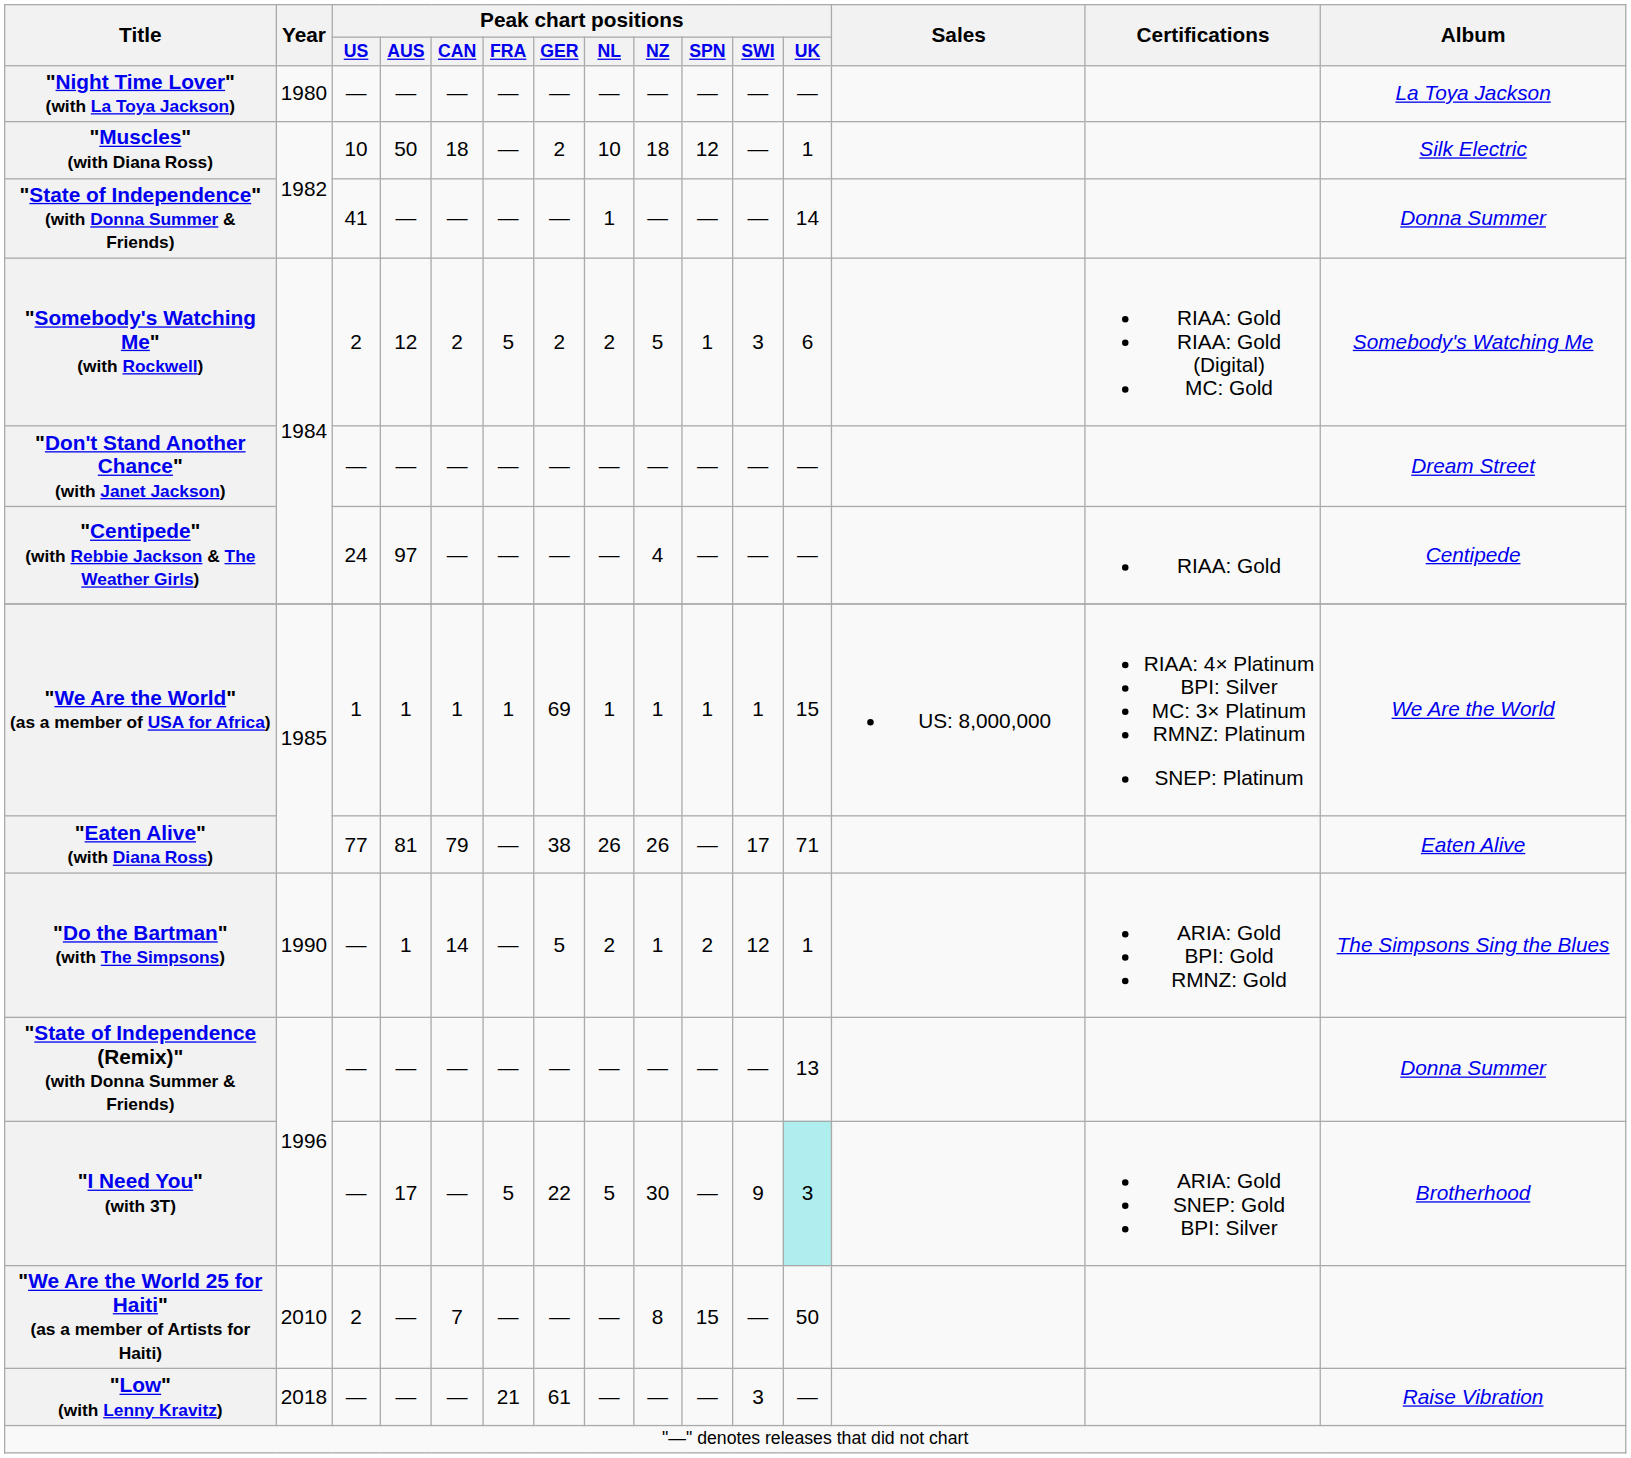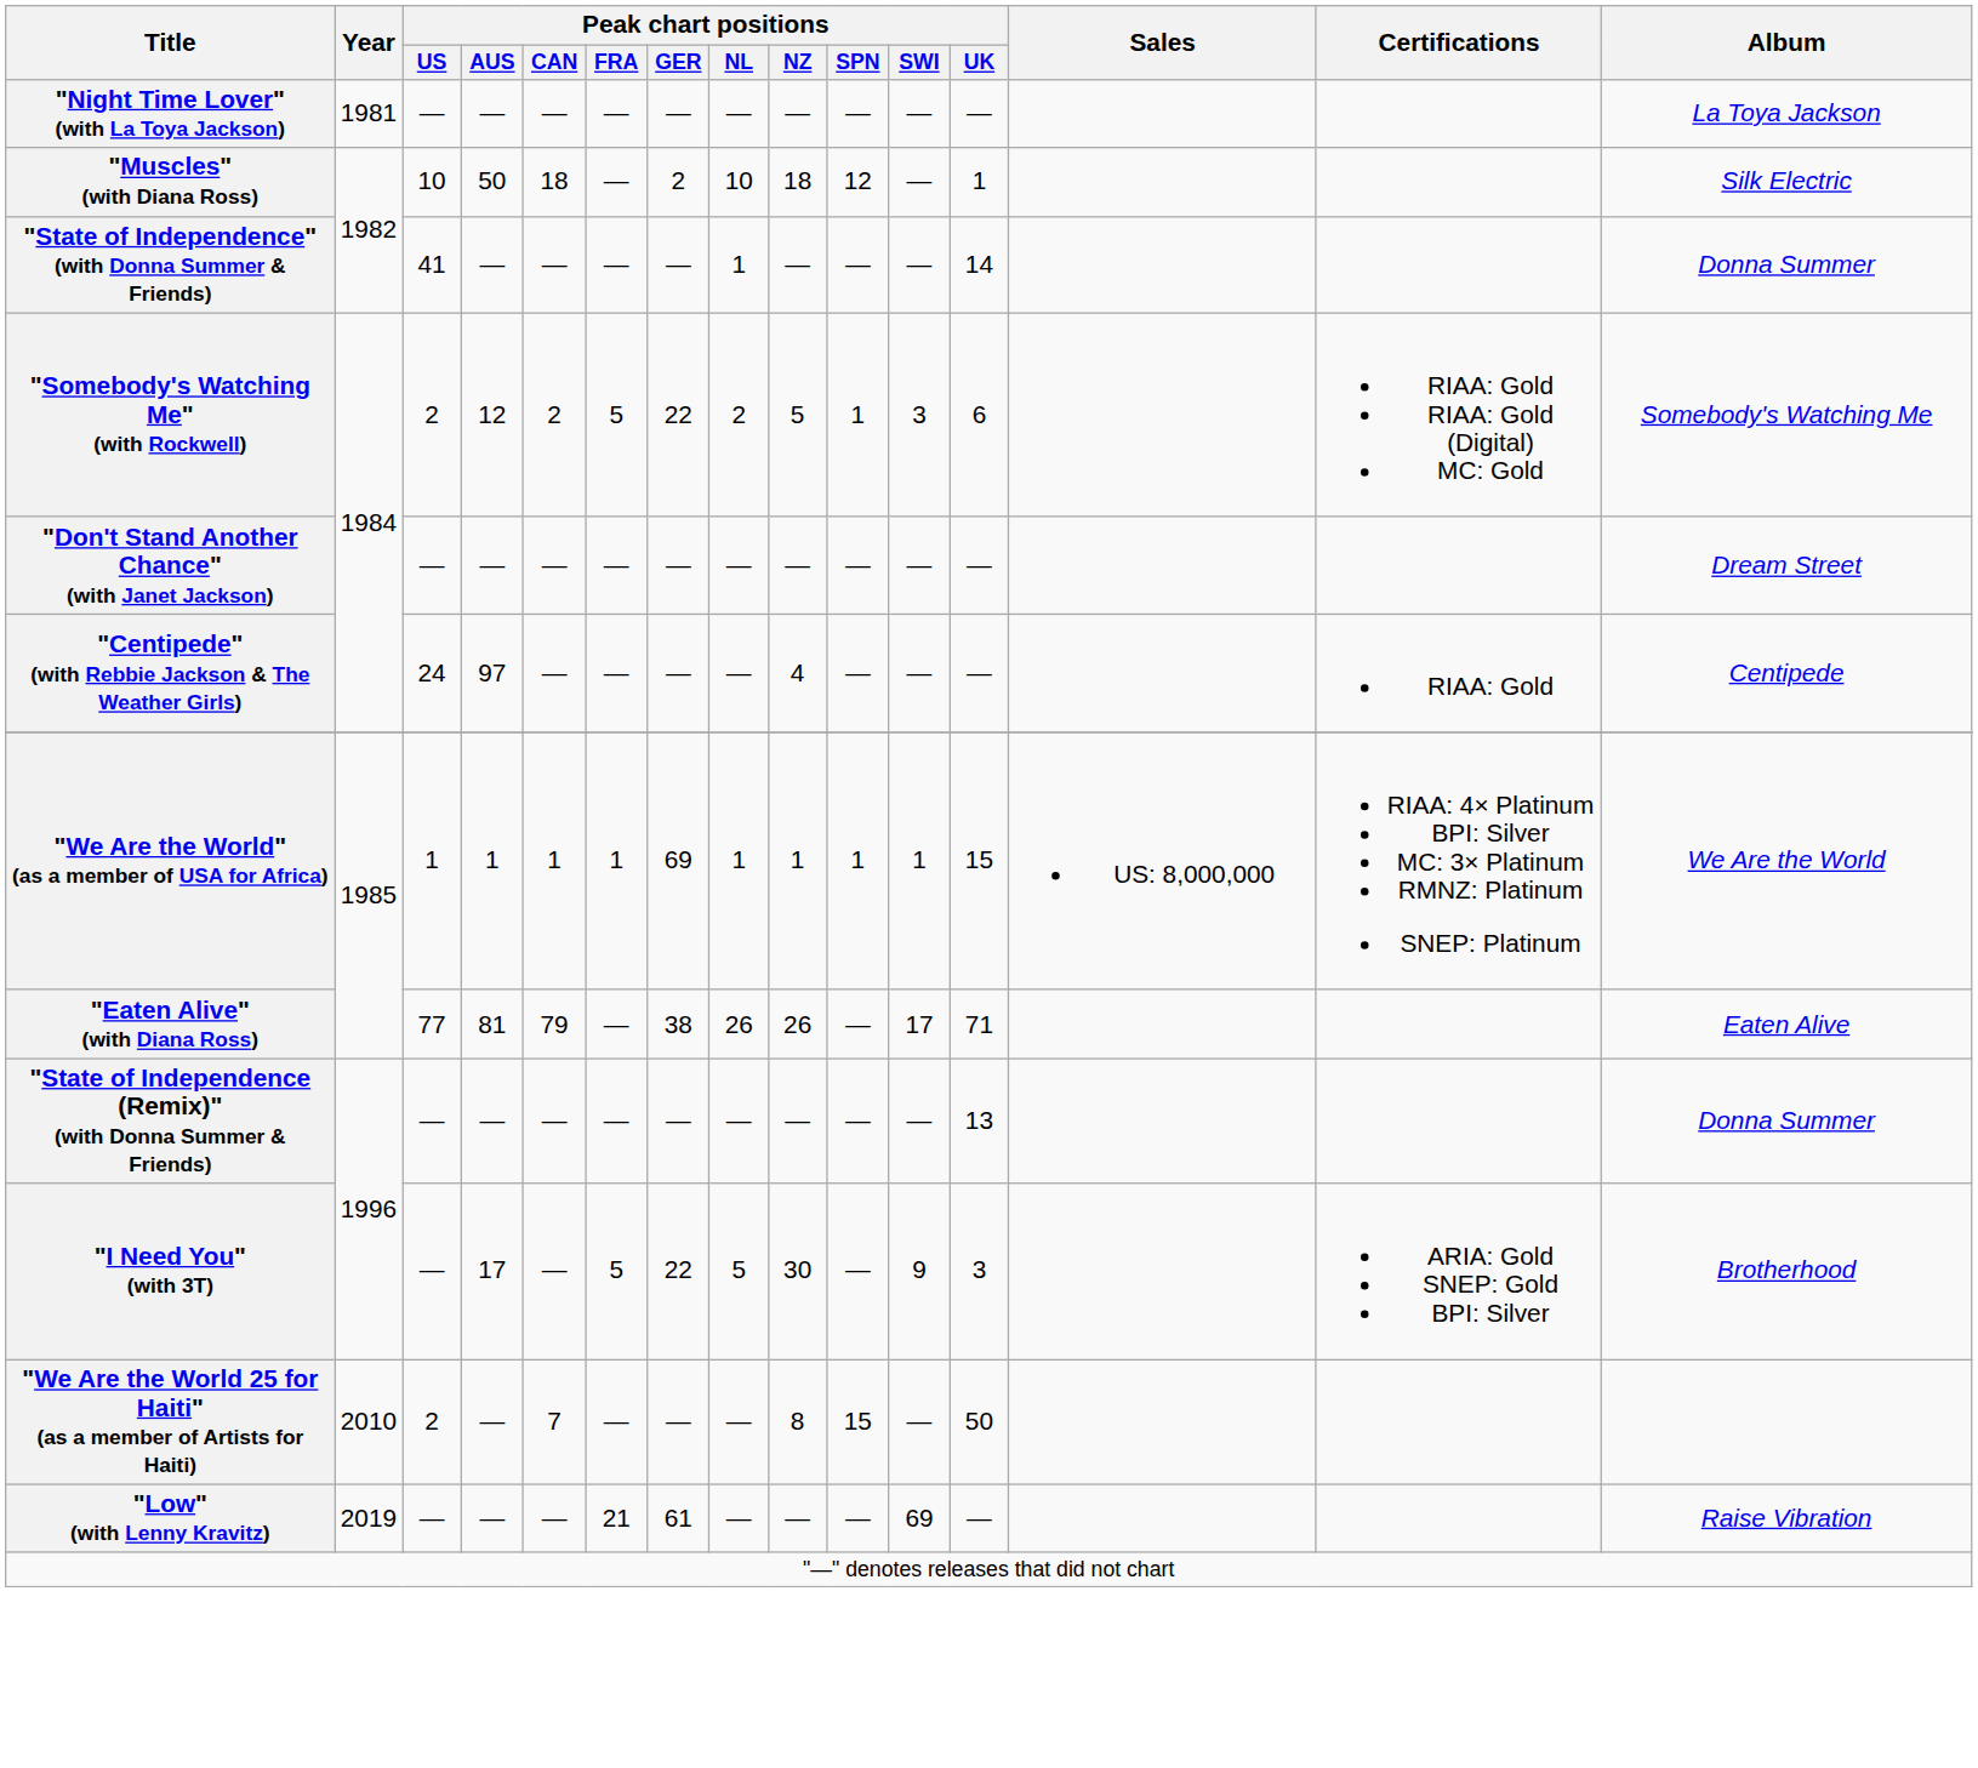 <table class="wikitable plainrowheaders" style="text-align:center;">
 <tr>
 <th scope="col" rowspan="2" style="width:14em;">Title</th>
 <th scope="col" rowspan="2" style="width:1em;">Year</th>
 <th scope="col" colspan="10">Peak chart positions</th>
 <th scope="col" rowspan="2" style="width:13em;">Sales</th>
 <th scope="col" rowspan="2" style="width:12em;">Certifications</th>
 <th scope="col" rowspan="2" style="width:16.5em;">Album</th>
 </tr>
 <tr>
 <th style="width:2.5em; font-size:85%"><a href='#'>US</a><br></th>
 <th style="width:2.5em; font-size:85%"><a href='#'>AUS</a><br></th>
 <th style="width:2.5em; font-size:85%"><a href='#'>CAN</a><br></th>
 <th style="width:2.5em; font-size:85%"><a href='#'>FRA</a><br></th>
 <th style="width:2.5em; font-size:85%"><a href='#'>GER</a><br></th>
 <th style="width:2.5em; font-size:85%"><a href='#'>NL</a><br></th>
 <th style="width:2.5em; font-size:85%"><a href='#'>NZ</a><br></th>
 <th style="width:2.5em; font-size:85%"><a href='#'>SPN</a><br></th>
 <th style="width:2.5em; font-size:85%"><a href='#'>SWI</a><br></th>
 <th style="width:2.5em; font-size:85%"><a href='#'>UK</a><br></th>
 </tr>
 <tr>
 <th scope="row">"<a href='#'>Night Time Lover</a>"<br><small>(with <a href='#'>La Toya Jackson</a>)</small></th>
-<td>1980</td>
+<td>1981</td>
 <td>—</td>
 <td>—</td>
 <td>—</td>
 <td>—</td>
 <td>—</td>
 <td>—</td>
 <td>—</td>
 <td>—</td>
 <td>—</td>
 <td>—</td>
 <td></td>
 <td></td>
 <td><em><a href='#'>La Toya Jackson</a></em></td>
 </tr>
 <tr>
 <th scope="row">"<a href='#'>Muscles</a>"<br><small>(with Diana Ross)</small></th>
 <td rowspan="2">1982</td>
 <td>10</td>
 <td>50</td>
 <td>18</td>
 <td>—</td>
 <td>2</td>
 <td>10</td>
 <td>18</td>
 <td>12</td>
 <td>—</td>
 <td>1</td>
 <td></td>
 <td></td>
 <td><em><a href='#'>Silk Electric</a></em></td>
 </tr>
 <tr>
 <th scope="row">"<a href='#'>State of Independence</a>"<br><small>(with <a href='#'>Donna Summer</a> & Friends)</small></th>
 <td>41</td>
 <td>—</td>
 <td>—</td>
 <td>—</td>
 <td>—</td>
 <td>1</td>
 <td>—</td>
 <td>—</td>
 <td>—</td>
 <td>14</td>
 <td></td>
 <td></td>
 <td><em><a href='#'>Donna Summer</a></em></td>
 </tr>
 <tr>
 <th scope="row">"<a href='#'>Somebody's Watching Me</a>"<br><small>(with <a href='#'>Rockwell</a>)</small></th>
 <td rowspan="3">1984</td>
 <td>2</td>
 <td>12</td>
 <td>2</td>
 <td>5</td>
-<td>2</td>
+<td>22</td>
 <td>2</td>
 <td>5</td>
 <td>1</td>
 <td>3</td>
 <td>6</td>
 <td></td>
 <td><br><ul><li>RIAA: Gold</li><li>RIAA: Gold (Digital)</li><li>MC: Gold</li></ul></td>
 <td><em><a href='#'>Somebody's Watching Me</a></em></td>
 </tr>
 <tr>
 <th scope="row">"<a href='#'>Don't Stand Another Chance</a>"<br><small>(with <a href='#'>Janet Jackson</a>)</small></th>
 <td>—</td>
 <td>—</td>
 <td>—</td>
 <td>—</td>
 <td>—</td>
 <td>—</td>
 <td>—</td>
 <td>—</td>
 <td>—</td>
 <td>—</td>
 <td></td>
 <td></td>
 <td><em><a href='#'>Dream Street</a></em></td>
 </tr>
 <tr>
 <th scope="row">"<a href='#'>Centipede</a>"<br><small>(with <a href='#'>Rebbie Jackson</a> & <a href='#'>The Weather Girls</a>)</small></th>
 <td>24</td>
 <td>97</td>
 <td>—</td>
 <td>—</td>
 <td>—</td>
 <td>—</td>
 <td>4</td>
 <td>—</td>
 <td>—</td>
 <td>—</td>
 <td></td>
 <td><br><ul><li>RIAA: Gold</li></ul></td>
 <td><em><a href='#'>Centipede</a></em></td>
 </tr>
 <tr>
 </tr>
 <tr>
 <th scope="row">"<a href='#'>We Are the World</a>"<br><small>(as a member of <a href='#'>USA for Africa</a>)</small></th>
 <td rowspan="2">1985</td>
 <td>1</td>
 <td>1</td>
 <td>1</td>
 <td>1</td>
 <td>69</td>
 <td>1</td>
 <td>1</td>
 <td>1</td>
 <td>1</td>
 <td>15</td>
 <td><br><ul><li>US: 8,000,000</li></ul></td>
 <td><br><ul><li>RIAA: 4× Platinum</li><li>BPI: Silver</li><li>MC: 3× Platinum</li><li>RMNZ: Platinum</li></ul><ul><li>SNEP: Platinum</li></ul></td>
 <td><em><a href='#'>We Are the World</a></em></td>
 </tr>
 <tr>
 <th scope="row">"<a href='#'>Eaten Alive</a>"<br><small>(with <a href='#'>Diana Ross</a>)</small></th>
 <td>77</td>
 <td>81</td>
 <td>79</td>
 <td>—</td>
 <td>38</td>
 <td>26</td>
 <td>26</td>
 <td>—</td>
 <td>17</td>
 <td>71</td>
 <td></td>
 <td></td>
 <td><em><a href='#'>Eaten Alive</a></em></td>
 </tr>
 <tr>
-<th scope="row">"<a href='#'>Do the Bartman</a>"<br><small>(with <a href='#'>The Simpsons</a>)</small></th>
-<td>1990</td>
-<td>—</td>
-<td>1</td>
-<td>14</td>
-<td>—</td>
-<td>5</td>
-<td>2</td>
-<td>1</td>
-<td>2</td>
-<td>12</td>
-<td>1</td>
-<td></td>
-<td><br><ul><li>ARIA: Gold</li><li>BPI: Gold</li><li>RMNZ: Gold</li></ul></td>
-<td><em><a href='#'>The Simpsons Sing the Blues</a></em></td>
-</tr>
-<tr>
 <th scope="row">"<a href='#'>State of Independence</a> (Remix)"<br><small>(with Donna Summer & Friends)</small></th>
 <td rowspan="2">1996</td>
 <td>—</td>
 <td>—</td>
 <td>—</td>
 <td>—</td>
 <td>—</td>
 <td>—</td>
 <td>—</td>
 <td>—</td>
 <td>—</td>
 <td>13</td>
 <td></td>
 <td></td>
 <td><em><a href='#'>Donna Summer</a></em></td>
 </tr>
 <tr>
 <th scope="row">"<a href='#'>I Need You</a>"<br><small>(with 3T)</small></th>
 <td>—</td>
 <td>17</td>
 <td>—</td>
 <td>5</td>
 <td>22</td>
 <td>5</td>
 <td>30</td>
 <td>—</td>
 <td>9</td>
-<td style="background: paleturquoise;">3</td>
+<td>3</td>
 <td></td>
 <td><br><ul><li>ARIA: Gold</li><li>SNEP: Gold</li><li>BPI: Silver</li></ul></td>
 <td><em><a href='#'>Brotherhood</a></em></td>
 </tr>
 <tr>
 <th scope="row">"<a href='#'>We Are the World 25 for Haiti</a>"<br><small>(as a member of Artists for Haiti)</small></th>
 <td>2010</td>
 <td>2</td>
 <td>—</td>
 <td>7</td>
 <td>—</td>
 <td>—</td>
 <td>—</td>
 <td>8</td>
 <td>15</td>
 <td>—</td>
 <td>50</td>
 <td></td>
 <td></td>
 <td></td>
 </tr>
 <tr>
 <th scope="row">"<a href='#'>Low</a>"<br><small>(with <a href='#'>Lenny Kravitz</a>)</small></th>
-<td>2018</td>
+<td>2019</td>
 <td>—</td>
 <td>—</td>
 <td>—</td>
 <td>21</td>
 <td>61</td>
 <td>—</td>
 <td>—</td>
 <td>—</td>
-<td>3</td>
+<td>69</td>
 <td>—</td>
 <td></td>
 <td></td>
 <td><em><a href='#'>Raise Vibration</a></em></td>
 </tr>
 <tr>
 <td colspan="15" style="font-size:85%">"—" denotes releases that did not chart</td>
 </tr>
 </table>
